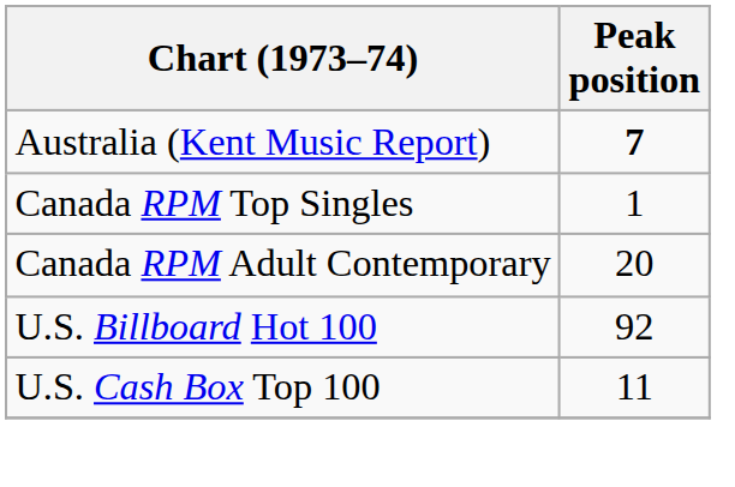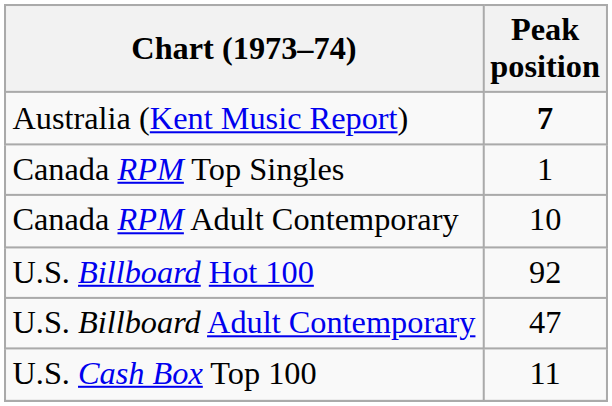 <table class="wikitable sortable">
 <tr>
 <th align="left">Chart (1973–74)</th>
 <th align="left">Peak<br>position</th>
 </tr>
 <tr>
 <td>Australia (<a href='#'>Kent Music Report</a>)</td>
 <td style="text-align:center;"><strong>7</strong></td>
 </tr>
 <tr>
 <td>Canada <em><a href='#'>RPM</a></em> Top Singles</td>
 <td style="text-align:center;">1</td>
 </tr>
 <tr>
 <td>Canada <em><a href='#'>RPM</a></em> Adult Contemporary</td>
-<td style="text-align:center;">20</td>
+<td style="text-align:center;">10</td>
 </tr>
 <tr>
 <td>U.S. <em><a href='#'>Billboard</a></em> <a href='#'>Hot 100</a></td>
 <td style="text-align:center;">92</td>
+</tr>
+<tr>
+<td>U.S. <em>Billboard</em> <a href='#'>Adult Contemporary</a></td>
+<td style="text-align:center;">47</td>
 </tr>
 <tr>
 <td>U.S. <em><a href='#'>Cash Box</a></em> Top 100 </td>
 <td style="text-align:center;">11</td>
 </tr>
 <tr>
 </tr>
 </table>
